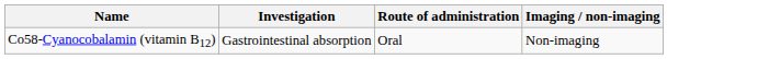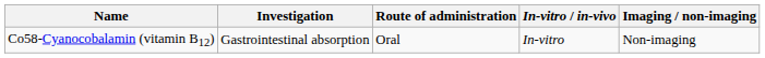 <table class="wikitable" style="font-size:95%">
 <tr>
 <th>Name</th>
 <th>Investigation</th>
 <th>Route of administration</th>
+<th><em>In-vitro</em> / <em>in-vivo</em></th>
 <th>Imaging / non-imaging</th>
 </tr>
 <tr>
 <td>Co58-<a href='#'>Cyanocobalamin</a> (vitamin B<sub>12</sub>)</td>
 <td>Gastrointestinal absorption</td>
 <td>Oral</td>
+<td><em>In-vitro</em></td>
 <td>Non-imaging</td>
 </tr>
 </table>
